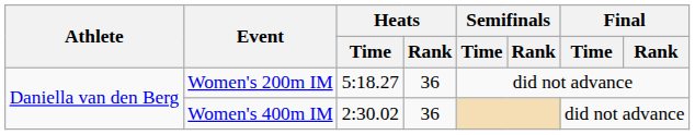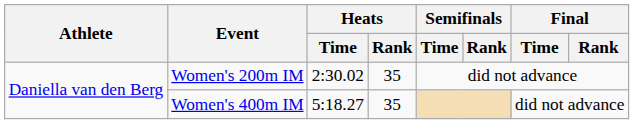 <table class=wikitable style="font-size:90%">
 <tr>
 <th rowspan="2">Athlete</th>
 <th rowspan="2">Event</th>
 <th colspan="2">Heats</th>
 <th colspan="2">Semifinals</th>
 <th colspan="2">Final</th>
 </tr>
 <tr>
 <th>Time</th>
 <th>Rank</th>
 <th>Time</th>
 <th>Rank</th>
 <th>Time</th>
 <th>Rank</th>
 </tr>
 <tr>
 <td rowspan="2"><a href='#'>Daniella van den Berg</a></td>
 <td><a href='#'>Women's 200m IM</a></td>
-<td align=center>5:18.27</td>
-<td align=center>36</td>
+<td align=center>2:30.02</td>
+<td align=center>35</td>
 <td align=center colspan=4>did not advance</td>
 </tr>
 <tr>
 <td><a href='#'>Women's 400m IM</a></td>
-<td align=center>2:30.02</td>
-<td align=center>36</td>
+<td align=center>5:18.27</td>
+<td align=center>35</td>
 <td colspan= 2 bgcolor="wheat"></td>
 <td align=center colspan=2>did not advance</td>
 </tr>
 </table>
